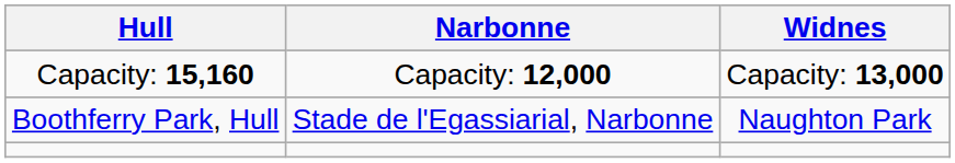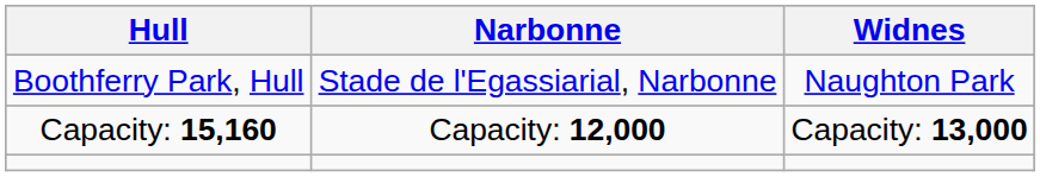 <table class="wikitable" style="text-align:center">
 <tr>
 <th> <a href='#'>Hull</a></th>
 <th> <a href='#'>Narbonne</a></th>
 <th> <a href='#'>Widnes</a></th>
 </tr>
 <tr>
+<td><a href='#'>Boothferry Park</a>, <a href='#'>Hull</a></td>
+<td><a href='#'>Stade de l'Egassiarial</a>, <a href='#'>Narbonne</a></td>
+<td><a href='#'>Naughton Park</a></td>
+</tr>
+<tr>
 <td>Capacity: <strong>	15,160</strong></td>
 <td>Capacity: <strong>12,000</strong></td>
 <td>Capacity: <strong>13,000</strong></td>
-</tr>
-<tr>
-<td><a href='#'>Boothferry Park</a>, <a href='#'>Hull</a></td>
-<td><a href='#'>Stade de l'Egassiarial</a>, <a href='#'>Narbonne</a></td>
-<td><a href='#'>Naughton Park</a></td>
 </tr>
 <tr>
 <td></td>
 <td></td>
 <td></td>
 </tr>
 </table>
